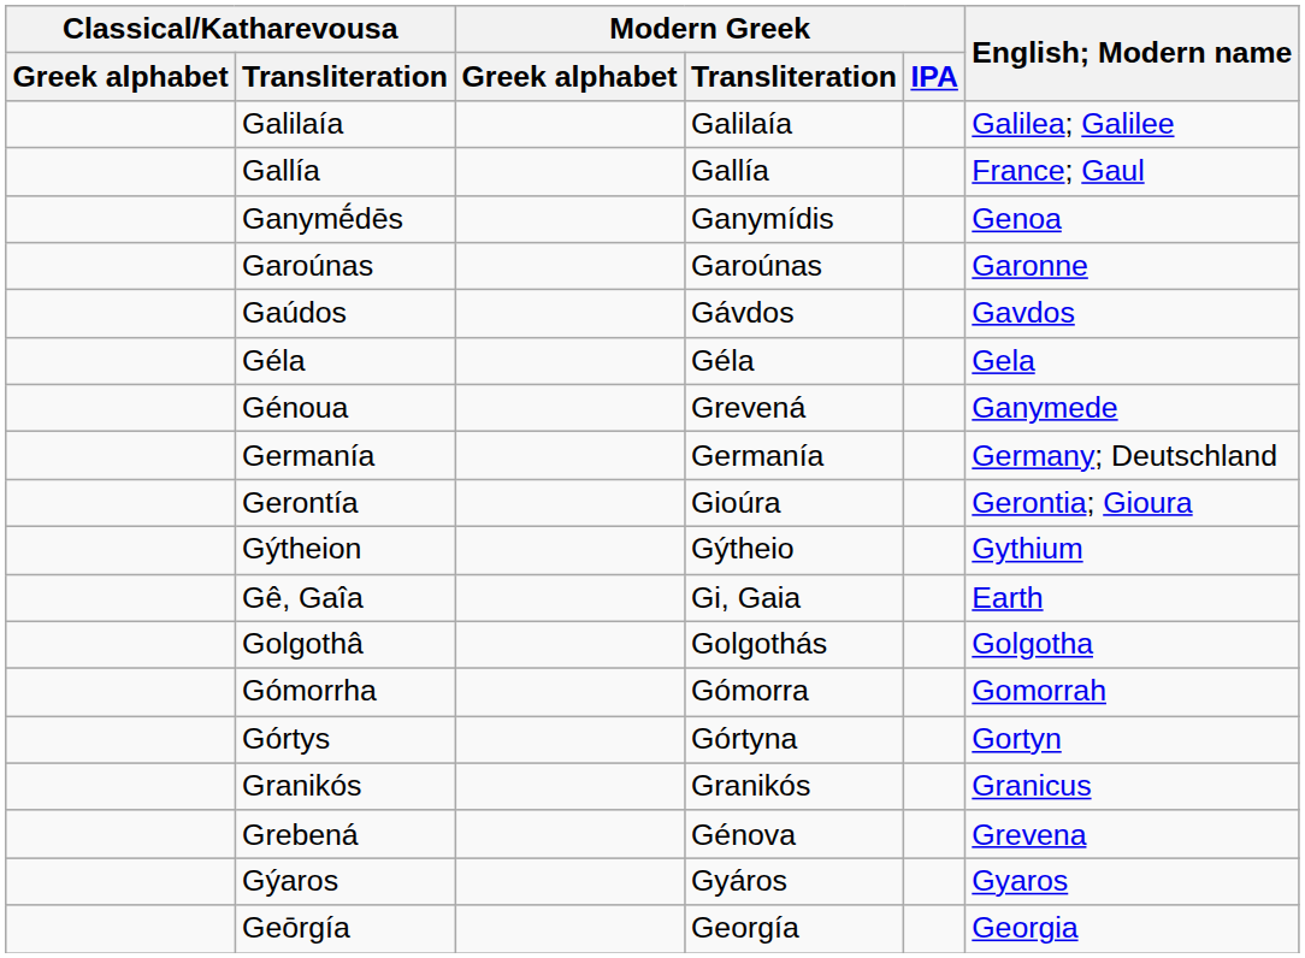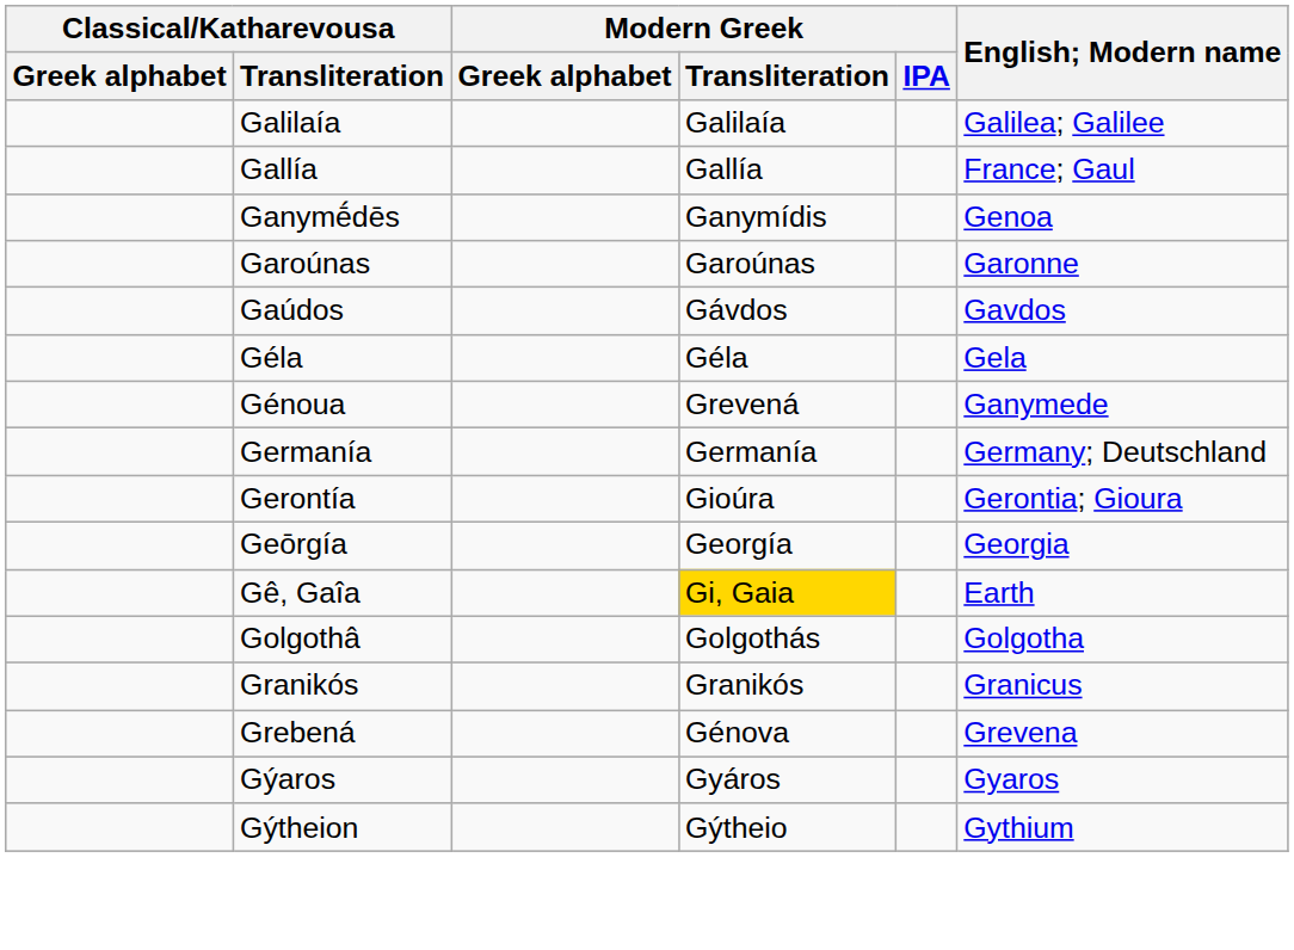 <table class="wikitable">
 <tr>
 <th colspan="2">Classical/Katharevousa</th>
 <th colspan="3">Modern Greek</th>
 <th rowspan="2">English; Modern name</th>
 </tr>
 <tr>
 <th>Greek alphabet</th>
 <th>Transliteration</th>
 <th>Greek alphabet</th>
 <th>Transliteration</th>
 <th><a href='#'>IPA</a></th>
 </tr>
 <tr>
 <td></td>
 <td>Galilaía</td>
 <td></td>
 <td>Galilaía</td>
 <td></td>
 <td><a href='#'>Galilea</a>; <a href='#'>Galilee</a></td>
 </tr>
 <tr>
 <td></td>
 <td>Gallía</td>
 <td></td>
 <td>Gallía</td>
 <td></td>
 <td><a href='#'>France</a>; <a href='#'>Gaul</a></td>
 </tr>
 <tr>
 <td></td>
 <td>Ganymḗdēs</td>
 <td></td>
 <td>Ganymídis</td>
 <td></td>
 <td><a href='#'>Genoa</a></td>
 </tr>
 <tr>
 <td></td>
 <td>Garoúnas</td>
 <td></td>
 <td>Garoúnas</td>
 <td></td>
 <td><a href='#'>Garonne</a></td>
 </tr>
 <tr>
 <td></td>
 <td>Gaúdos</td>
 <td></td>
 <td>Gávdos</td>
 <td></td>
 <td><a href='#'>Gavdos</a></td>
 </tr>
 <tr>
 <td></td>
 <td>Géla</td>
 <td></td>
 <td>Géla</td>
 <td></td>
 <td><a href='#'>Gela</a></td>
 </tr>
 <tr>
 <td></td>
 <td>Génoua</td>
 <td></td>
 <td>Grevená</td>
 <td></td>
 <td><a href='#'>Ganymede</a></td>
 </tr>
 <tr>
 <td></td>
 <td>Germanía</td>
 <td></td>
 <td>Germanía</td>
 <td></td>
 <td><a href='#'>Germany</a>; Deutschland</td>
 </tr>
 <tr>
 <td></td>
 <td>Gerontía</td>
 <td></td>
 <td>Gioúra</td>
 <td></td>
 <td><a href='#'>Gerontia</a>; <a href='#'>Gioura</a></td>
 </tr>
 <tr>
 <td></td>
-<td>Gýtheion</td>
+<td>Geōrgía</td>
 <td></td>
-<td>Gýtheio</td>
+<td>Georgía</td>
 <td></td>
-<td><a href='#'>Gythium</a></td>
+<td><a href='#'>Georgia</a></td>
 </tr>
 <tr>
 <td></td>
 <td>Gê, Gaîa</td>
 <td></td>
-<td>Gi, Gaia</td>
+<td style="background: gold;">Gi, Gaia</td>
 <td></td>
 <td><a href='#'>Earth</a></td>
 </tr>
 <tr>
 <td></td>
 <td>Golgothâ</td>
 <td></td>
 <td>Golgothás</td>
 <td></td>
 <td><a href='#'>Golgotha</a></td>
-</tr>
-<tr>
-<td></td>
-<td>Gómorrha</td>
-<td></td>
-<td>Gómorra</td>
-<td></td>
-<td><a href='#'>Gomorrah</a></td>
-</tr>
-<tr>
-<td></td>
-<td>Górtys</td>
-<td></td>
-<td>Górtyna</td>
-<td></td>
-<td><a href='#'>Gortyn</a></td>
 </tr>
 <tr>
 <td></td>
 <td>Granikós</td>
 <td></td>
 <td>Granikós</td>
 <td></td>
 <td><a href='#'>Granicus</a></td>
 </tr>
 <tr>
 <td></td>
 <td>Grebená</td>
 <td></td>
 <td>Génova</td>
 <td></td>
 <td><a href='#'>Grevena</a></td>
 </tr>
 <tr>
 <td></td>
 <td>Gýaros</td>
 <td></td>
 <td>Gyáros</td>
 <td></td>
 <td><a href='#'>Gyaros</a></td>
 </tr>
 <tr>
 <td></td>
-<td>Geōrgía</td>
+<td>Gýtheion</td>
 <td></td>
-<td>Georgía</td>
+<td>Gýtheio</td>
 <td></td>
-<td><a href='#'>Georgia</a></td>
+<td><a href='#'>Gythium</a></td>
 </tr>
 </table>
